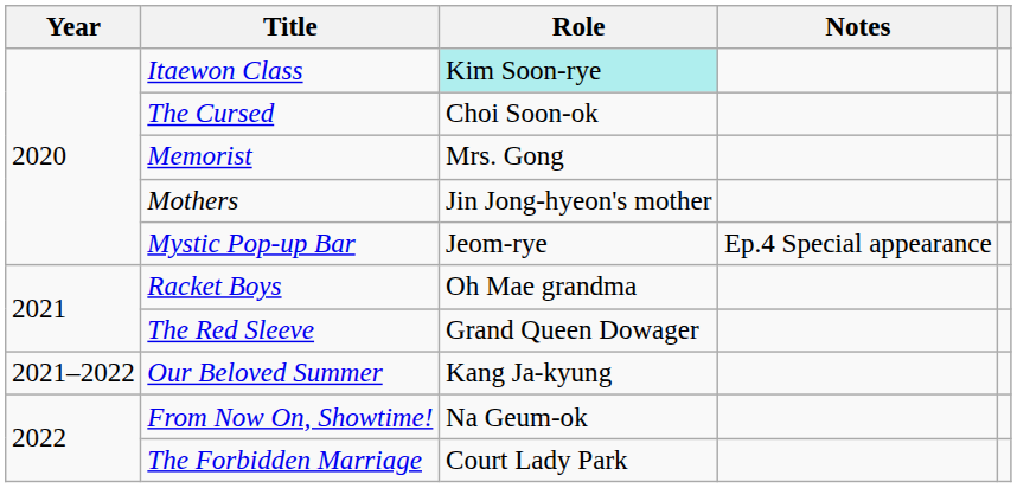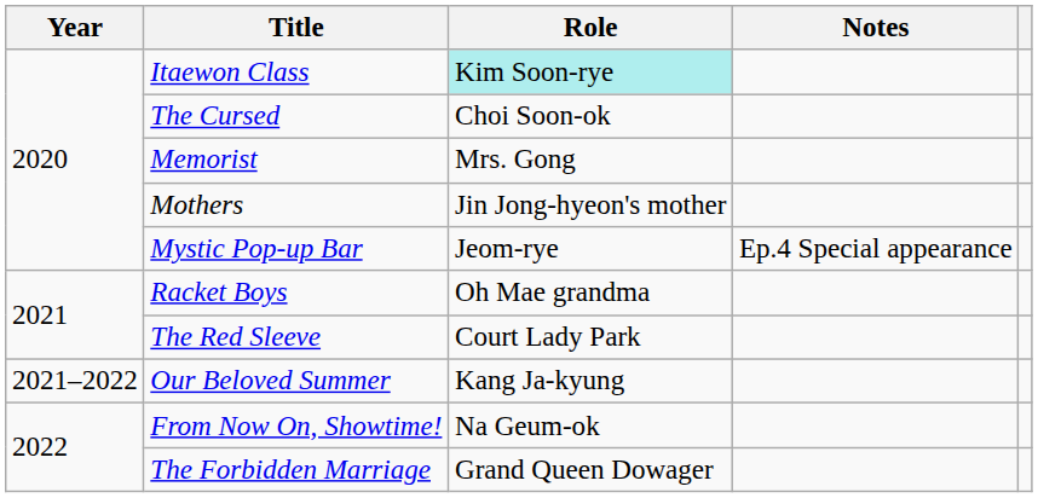 <table class="wikitable sortable">
 <tr>
 <th>Year</th>
 <th>Title</th>
 <th>Role</th>
 <th class="unsortable">Notes</th>
 <th class="unsortable"></th>
 </tr>
 <tr>
 <td rowspan="5">2020</td>
 <td><em><a href='#'>Itaewon Class</a></em></td>
 <td style="background: paleturquoise;">Kim Soon-rye</td>
 <td></td>
 <td></td>
 </tr>
 <tr>
 <td><em><a href='#'>The Cursed</a></em></td>
 <td>Choi Soon-ok</td>
 <td></td>
 <td></td>
 </tr>
 <tr>
 <td><em><a href='#'>Memorist</a></em></td>
 <td>Mrs. Gong</td>
 <td></td>
 <td></td>
 </tr>
 <tr>
 <td><em>Mothers</em></td>
 <td>Jin Jong-hyeon's mother</td>
 <td></td>
 <td></td>
 </tr>
 <tr>
 <td><em><a href='#'>Mystic Pop-up Bar</a></em></td>
 <td>Jeom-rye</td>
 <td>Ep.4 Special appearance</td>
 <td></td>
 </tr>
 <tr>
 <td rowspan="2">2021</td>
 <td><em><a href='#'>Racket Boys</a></em></td>
 <td>Oh Mae grandma</td>
 <td></td>
 <td></td>
 </tr>
 <tr>
 <td><em><a href='#'>The Red Sleeve</a></em></td>
-<td>Grand Queen Dowager</td>
+<td>Court Lady Park</td>
 <td></td>
 <td></td>
 </tr>
 <tr>
 <td>2021–2022</td>
 <td><em><a href='#'>Our Beloved Summer</a></em></td>
 <td>Kang Ja-kyung</td>
 <td></td>
 <td></td>
 </tr>
 <tr>
 <td rowspan=2>2022</td>
 <td><em><a href='#'>From Now On, Showtime!</a></em></td>
 <td>Na Geum-ok</td>
 <td></td>
 <td></td>
 </tr>
 <tr>
 <td><em><a href='#'>The Forbidden Marriage</a></em></td>
-<td>Court Lady Park</td>
+<td>Grand Queen Dowager</td>
 <td></td>
 <td></td>
 </tr>
 </table>
